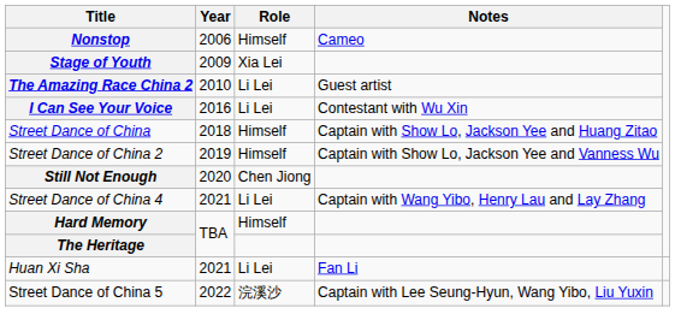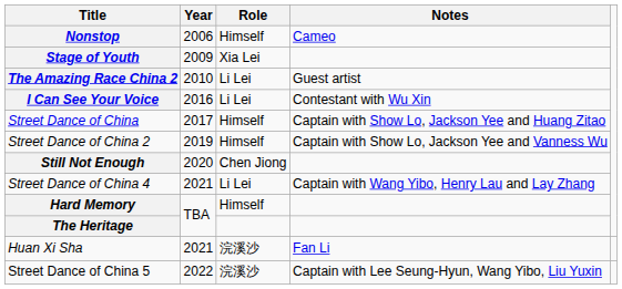 <table class="wikitable plainrowheaders sortable">
 <tr>
 <th scope="col">Title</th>
 <th scope="col">Year</th>
 <th scope="col">Role</th>
 <th scope="col" class="unsortable">Notes</th>
 </tr>
 <tr>
 <th scope="row"><em><a href='#'>Nonstop</a></em></th>
 <td>2006</td>
 <td>Himself</td>
 <td><a href='#'>Cameo</a> </td>
 </tr>
 <tr>
 <th scope="row"><em><a href='#'>Stage of Youth</a></em></th>
 <td>2009</td>
 <td>Xia Lei</td>
 <td></td>
 </tr>
 <tr>
 <th scope="row"><em><a href='#'>The Amazing Race China 2</a></em></th>
 <td>2010</td>
 <td>Li Lei</td>
 <td>Guest artist </td>
 </tr>
 <tr>
 <th scope="row"><em><a href='#'>I Can See Your Voice</a></em></th>
 <td>2016</td>
 <td>Li Lei</td>
 <td>Contestant with <a href='#'>Wu Xin</a> </td>
 </tr>
 <tr>
 <td><em><a href='#'>Street Dance of China</a></em></td>
-<td>2018</td>
+<td>2017</td>
 <td>Himself</td>
 <td>Captain with <a href='#'>Show Lo</a>, <a href='#'>Jackson Yee</a> and <a href='#'>Huang Zitao</a></td>
 </tr>
 <tr>
 <td><em>Street Dance of China 2</em></td>
 <td>2019</td>
 <td>Himself</td>
 <td>Captain with Show Lo, Jackson Yee and <a href='#'>Vanness Wu</a></td>
 </tr>
 <tr>
 <th scope="row"><em>Still Not Enough</em></th>
 <td>2020</td>
 <td>Chen Jiong</td>
 <td></td>
 </tr>
 <tr>
 <td><em>Street Dance of China 4</em></td>
 <td>2021</td>
 <td>Li Lei</td>
 <td>Captain with <a href='#'>Wang Yibo</a>, <a href='#'>Henry Lau</a> and <a href='#'>Lay Zhang</a></td>
 </tr>
 <tr>
 <th scope="row"><em>Hard Memory</em></th>
 <td rowspan=2>TBA</td>
 <td>Himself</td>
 <td></td>
 </tr>
 <tr>
 <th scope="row"><em>The Heritage</em></th>
 <td></td>
 <td></td>
 </tr>
 <tr>
 <td><em>Huan Xi Sha</em></td>
 <td>2021</td>
-<td>Li Lei</td>
+<td>浣溪沙</td>
 <td><a href='#'>Fan Li</a></td>
 <td></td>
 </tr>
 <tr>
 <td>Street Dance of China 5</td>
 <td>2022</td>
 <td>浣溪沙</td>
 <td>Captain with Lee Seung-Hyun, Wang Yibo, <a href='#'>Liu Yuxin</a></td>
 <td></td>
 </tr>
 </table>
